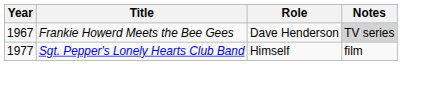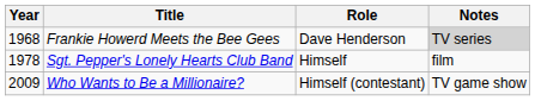 <table class="wikitable sortable">
 <tr>
 <th>Year</th>
 <th>Title</th>
 <th>Role</th>
 <th class="unsortable">Notes</th>
 </tr>
 <tr>
-<td>1967</td>
+<td>1968</td>
 <td><em>Frankie Howerd Meets the Bee Gees</em></td>
 <td>Dave Henderson</td>
 <td style="background: lightgrey;">TV series</td>
 </tr>
 <tr>
-<td>1977</td>
+<td>1978</td>
 <td><em><a href='#'>Sgt. Pepper's Lonely Hearts Club Band</a></em></td>
 <td>Himself</td>
 <td>film</td>
 </tr>
+<tr>
+<td>2009</td>
+<td><em><a href='#'>Who Wants to Be a Millionaire?</a></em></td>
+<td>Himself (contestant)</td>
+<td>TV game show</td>
+</tr>
 </table>
